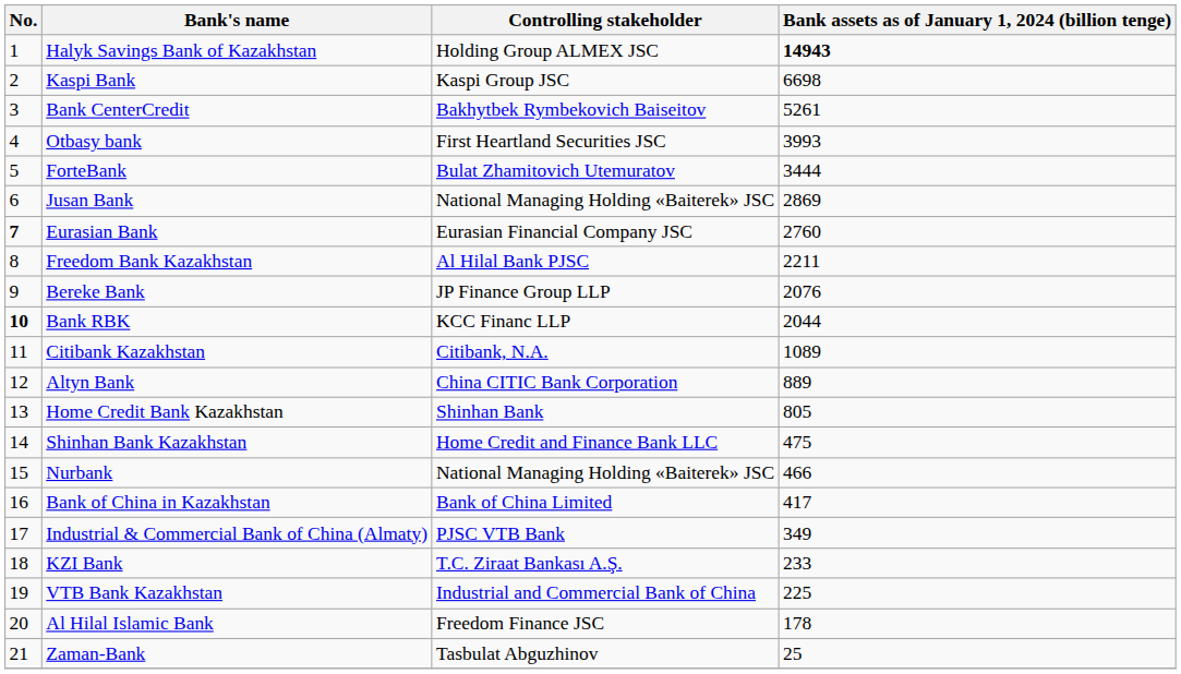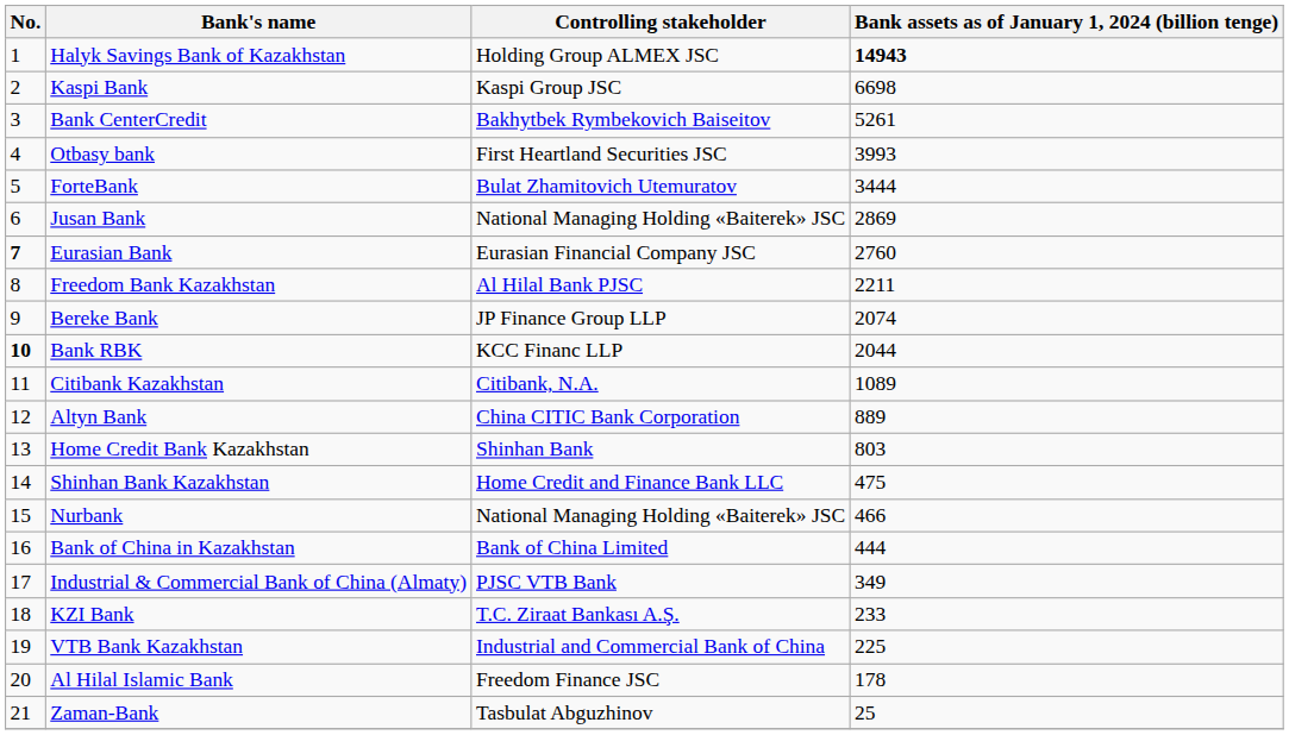 <table align="center" class="wikitable sortable">
 <tr>
 <th>No.</th>
 <th>Bank's name</th>
 <th>Controlling stakeholder</th>
 <th>Bank assets as of January 1, 2024 (billion tenge)</th>
 </tr>
 <tr>
 <td>1</td>
 <td><a href='#'>Halyk Savings Bank of Kazakhstan</a></td>
 <td> Holding Group ALMEX JSC</td>
 <td><strong>14943</strong></td>
 </tr>
 <tr>
 <td>2</td>
 <td><a href='#'>Kaspi Bank</a></td>
 <td> Kaspi Group JSC</td>
 <td>6698</td>
 </tr>
 <tr>
 <td>3</td>
 <td><a href='#'>Bank CenterCredit</a></td>
 <td> <a href='#'>Bakhytbek Rymbekovich Baiseitov</a></td>
 <td>5261</td>
 </tr>
 <tr>
 <td>4</td>
 <td><a href='#'>Otbasy bank</a></td>
 <td> First Heartland Securities JSC</td>
 <td>3993</td>
 </tr>
 <tr>
 <td>5</td>
 <td><a href='#'>ForteBank</a></td>
 <td> <a href='#'>Bulat Zhamitovich Utemuratov</a></td>
 <td>3444</td>
 </tr>
 <tr>
 <td>6</td>
 <td><a href='#'>Jusan Bank</a></td>
 <td>  National Managing Holding «Baiterek» JSC</td>
 <td>2869</td>
 </tr>
 <tr>
 <td><strong>7</strong></td>
 <td><a href='#'>Eurasian Bank</a></td>
 <td> Eurasian Financial Company JSC</td>
 <td>2760</td>
 </tr>
 <tr>
 <td>8</td>
 <td><a href='#'>Freedom Bank Kazakhstan</a></td>
 <td>  <a href='#'>Al Hilal Bank PJSC</a></td>
 <td>2211</td>
 </tr>
 <tr>
 <td>9</td>
 <td><a href='#'>Bereke Bank</a></td>
 <td> JP Finance Group LLP</td>
-<td>2076</td>
+<td>2074</td>
 </tr>
 <tr>
 <td><strong>10</strong></td>
 <td><a href='#'>Bank RBK</a></td>
 <td> KCC Financ LLP</td>
 <td>2044</td>
 </tr>
 <tr>
 <td>11</td>
 <td><a href='#'>Citibank Kazakhstan</a></td>
 <td> <a href='#'>Citibank, N.A.</a></td>
 <td>1089</td>
 </tr>
 <tr>
 <td>12</td>
 <td><a href='#'>Altyn Bank</a></td>
 <td> <a href='#'>China CITIC Bank Corporation</a></td>
 <td>889</td>
 </tr>
 <tr>
 <td>13</td>
 <td><a href='#'>Home Credit Bank</a> Kazakhstan</td>
 <td> <a href='#'>Shinhan Bank</a></td>
-<td>805</td>
+<td>803</td>
 </tr>
 <tr>
 <td>14</td>
 <td><a href='#'>Shinhan Bank Kazakhstan</a></td>
 <td> <a href='#'>Home Credit and Finance Bank LLC</a></td>
 <td>475</td>
 </tr>
 <tr>
 <td>15</td>
 <td><a href='#'>Nurbank</a></td>
 <td>  National Managing Holding «Baiterek» JSC</td>
 <td>466</td>
 </tr>
 <tr>
 <td>16</td>
 <td><a href='#'>Bank of China in Kazakhstan</a></td>
 <td>  <a href='#'>Bank of China Limited</a></td>
-<td>417</td>
+<td>444</td>
 </tr>
 <tr>
 <td>17</td>
 <td><a href='#'>Industrial & Commercial Bank of China (Almaty)</a></td>
 <td>  <a href='#'>PJSC VTB Bank</a></td>
 <td>349</td>
 </tr>
 <tr>
 <td>18</td>
 <td><a href='#'>KZI Bank</a></td>
 <td> <a href='#'>T.C. Ziraat Bankası A.Ş.</a></td>
 <td>233</td>
 </tr>
 <tr>
 <td>19</td>
 <td><a href='#'>VTB Bank Kazakhstan</a></td>
 <td>  <a href='#'>Industrial and Commercial Bank of China</a></td>
 <td>225</td>
 </tr>
 <tr>
 <td>20</td>
 <td><a href='#'>Al Hilal Islamic Bank</a></td>
 <td>  Freedom Finance JSC</td>
 <td>178</td>
 </tr>
 <tr>
 <td>21</td>
 <td><a href='#'>Zaman-Bank</a></td>
 <td>  Tasbulat Abguzhinov</td>
 <td>25</td>
 </tr>
 <tr>
 </tr>
 </table>
